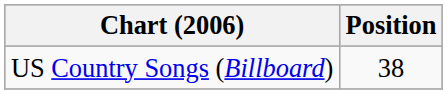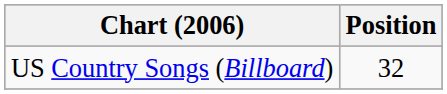 <table class="wikitable sortable">
 <tr>
 <th scope="col">Chart (2006)</th>
 <th scope="col">Position</th>
 </tr>
 <tr>
 <td>US <a href='#'>Country Songs</a> (<em><a href='#'>Billboard</a></em>)</td>
-<td align="center">38</td>
+<td align="center">32</td>
 </tr>
 </table>
